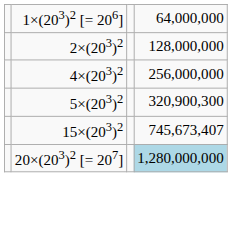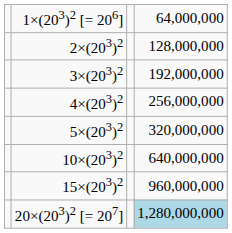 <table class=wikitable style="text-align:right;">
 <tr>
 <td align=left></td>
 <td>1×(20<sup>3</sup>)<sup>2</sup> [= 20<sup>6</sup>]</td>
 <td></td>
 <td>64,000,000</td>
 </tr>
 <tr>
 <td align=left></td>
 <td>2×(20<sup>3</sup>)<sup>2</sup></td>
 <td></td>
 <td>128,000,000</td>
 </tr>
 <tr>
 <td align=left></td>
+<td>3×(20<sup>3</sup>)<sup>2</sup></td>
+<td></td>
+<td>192,000,000</td>
+</tr>
+<tr>
+<td align=left></td>
 <td>4×(20<sup>3</sup>)<sup>2</sup></td>
 <td></td>
 <td>256,000,000</td>
 </tr>
 <tr>
 <td align=left></td>
 <td>5×(20<sup>3</sup>)<sup>2</sup></td>
 <td></td>
-<td>320,900,300</td>
+<td>320,000,000</td>
+</tr>
+<tr>
+<td align=left></td>
+<td>10×(20<sup>3</sup>)<sup>2</sup></td>
+<td></td>
+<td>640,000,000</td>
 </tr>
 <tr>
 <td align=left></td>
 <td>15×(20<sup>3</sup>)<sup>2</sup></td>
 <td></td>
-<td>745,673,407</td>
+<td>960,000,000</td>
 </tr>
 <tr>
 <td align=left></td>
 <td>20×(20<sup>3</sup>)<sup>2</sup> [= 20<sup>7</sup>]</td>
 <td></td>
 <td style="background: lightblue;">1,280,000,000</td>
 </tr>
 </table>
